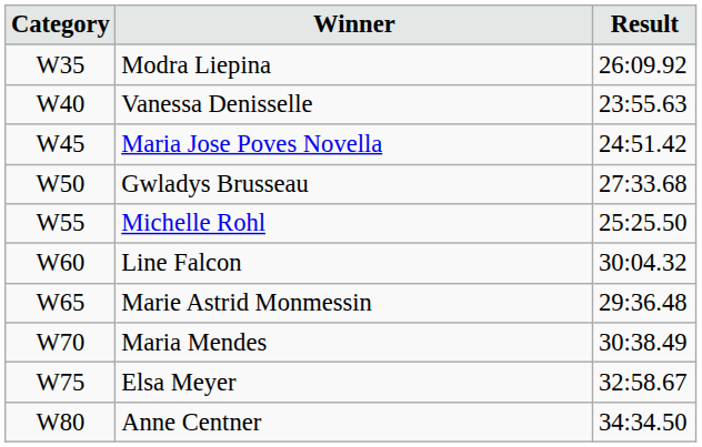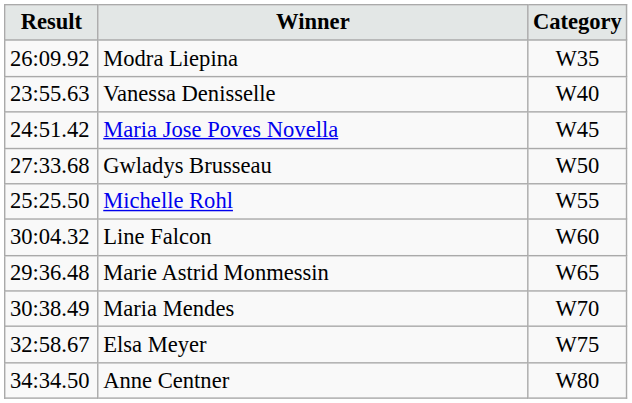 <table class="wikitable" width=35%>
 <tr>
+<td width=15% align="center" bgcolor=#E3E7E6><strong>Result</strong></td>
+<td align="center" bgcolor=#E3E7E6> <strong>Winner</strong></td>
 <td width=15% align="center" bgcolor=#E3E7E6><strong>Category</strong></td>
-<td align="center" bgcolor=#E3E7E6> <strong>Winner</strong></td>
-<td width=15% align="center" bgcolor=#E3E7E6><strong>Result</strong></td>
 </tr>
 <tr>
+<td>26:09.92</td>
+<td> Modra Liepina</td>
 <td align="center">W35</td>
-<td> Modra Liepina</td>
-<td>26:09.92</td>
 </tr>
 <tr>
+<td>23:55.63</td>
+<td> Vanessa Denisselle</td>
 <td align="center">W40</td>
-<td> Vanessa Denisselle</td>
-<td>23:55.63</td>
 </tr>
 <tr>
+<td>24:51.42</td>
+<td> <a href='#'>Maria Jose Poves Novella</a></td>
 <td align="center">W45</td>
-<td> <a href='#'>Maria Jose Poves Novella</a></td>
-<td>24:51.42</td>
 </tr>
 <tr>
+<td>27:33.68</td>
+<td> Gwladys Brusseau</td>
 <td align="center">W50</td>
-<td> Gwladys Brusseau</td>
-<td>27:33.68</td>
 </tr>
 <tr>
+<td>25:25.50</td>
+<td> <a href='#'>Michelle Rohl</a></td>
 <td align="center">W55</td>
-<td> <a href='#'>Michelle Rohl</a></td>
-<td>25:25.50</td>
 </tr>
 <tr>
+<td>30:04.32</td>
+<td> Line Falcon</td>
 <td align="center">W60</td>
-<td> Line Falcon</td>
-<td>30:04.32</td>
 </tr>
 <tr>
+<td>29:36.48</td>
+<td> Marie Astrid Monmessin</td>
 <td align="center">W65</td>
-<td> Marie Astrid Monmessin</td>
-<td>29:36.48</td>
 </tr>
 <tr>
+<td>30:38.49</td>
+<td> Maria Mendes</td>
 <td align="center">W70</td>
-<td> Maria Mendes</td>
-<td>30:38.49</td>
 </tr>
 <tr>
+<td>32:58.67</td>
+<td> Elsa Meyer</td>
 <td align="center">W75</td>
-<td> Elsa Meyer</td>
-<td>32:58.67</td>
 </tr>
 <tr>
+<td>34:34.50</td>
+<td> Anne Centner</td>
 <td align="center">W80</td>
-<td> Anne Centner</td>
-<td>34:34.50</td>
 </tr>
 </table>
